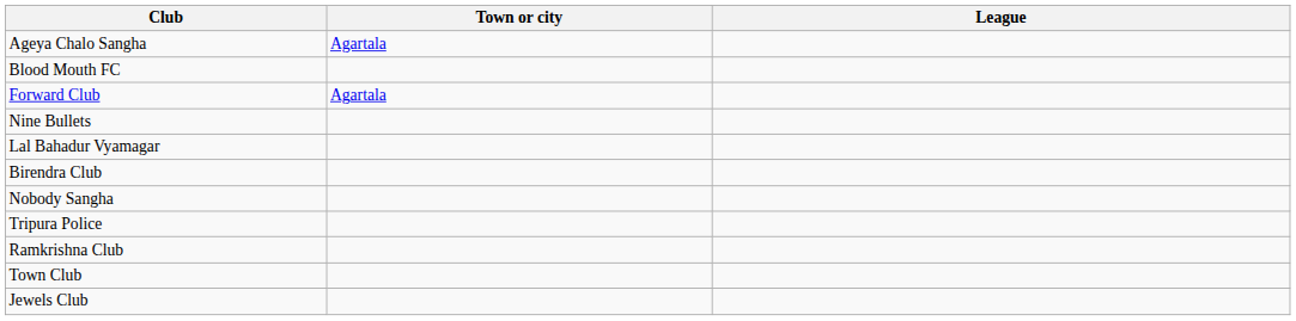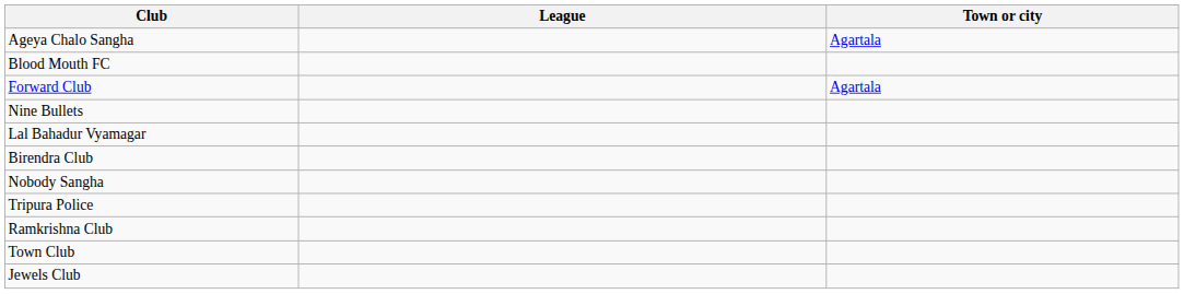 <table class="wikitable sortable" width="100%">
 <tr>
 <th !width="25%">Club</th>
+<th width="45%">League</th>
 <th width="30%">Town or city</th>
-<th width="45%">League</th>
 </tr>
 <tr>
 <td>Ageya Chalo Sangha</td>
+<td align="center"></td>
 <td><a href='#'>Agartala</a></td>
-<td align="center"></td>
 </tr>
 <tr>
 <td>Blood Mouth FC</td>
 <td></td>
 <td></td>
 </tr>
 <tr>
 <td><a href='#'>Forward Club</a></td>
+<td align="center"></td>
 <td><a href='#'>Agartala</a></td>
-<td align="center"></td>
 </tr>
 <tr>
 <td>Nine Bullets</td>
 <td></td>
 <td></td>
 </tr>
 <tr>
 <td>Lal Bahadur Vyamagar</td>
 <td></td>
 <td></td>
 </tr>
 <tr>
 <td>Birendra Club</td>
 <td></td>
 <td></td>
 </tr>
 <tr>
 <td>Nobody Sangha</td>
 <td></td>
 <td></td>
 </tr>
 <tr>
 <td>Tripura Police</td>
 <td></td>
 <td></td>
 </tr>
 <tr>
 <td>Ramkrishna Club</td>
 <td></td>
 <td></td>
 </tr>
 <tr>
 <td>Town Club</td>
 <td></td>
 <td></td>
 </tr>
 <tr>
 <td>Jewels Club</td>
 <td></td>
 <td></td>
 </tr>
 </table>
